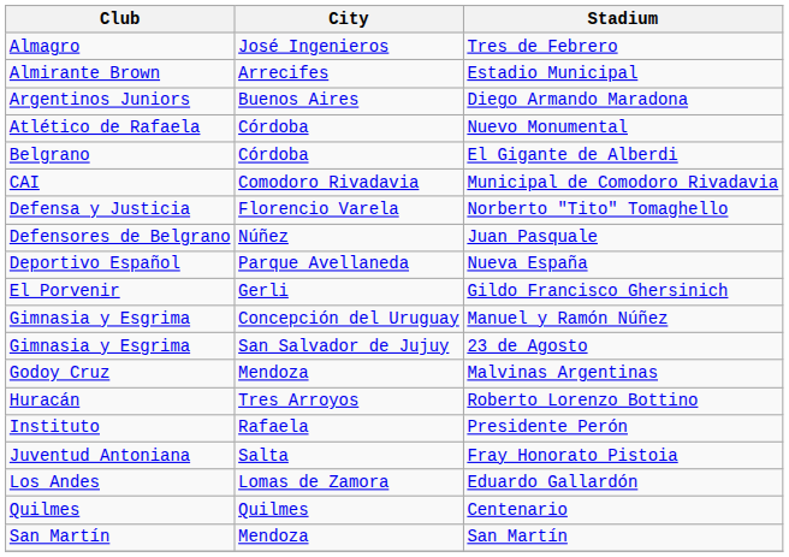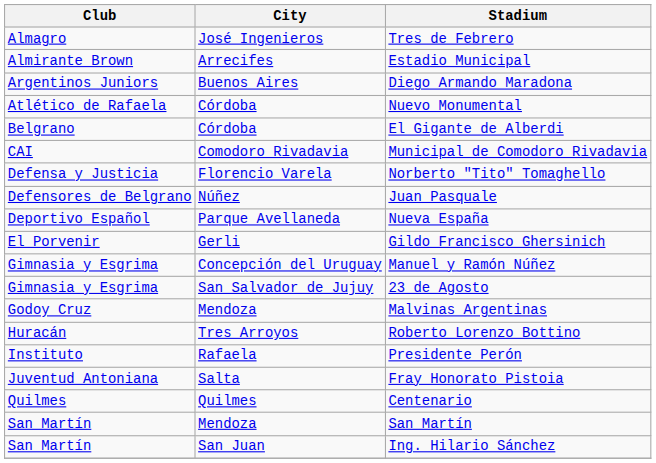 <table class="wikitable sortable">
 <tr>
 <th>Club</th>
 <th>City</th>
 <th>Stadium</th>
 </tr>
 <tr>
 <td><a href='#'>Almagro</a></td>
 <td><a href='#'>José Ingenieros</a></td>
 <td><a href='#'>Tres de Febrero</a></td>
 </tr>
 <tr>
 <td><a href='#'>Almirante Brown</a></td>
 <td><a href='#'>Arrecifes</a></td>
 <td><a href='#'>Estadio Municipal</a></td>
 </tr>
 <tr>
 <td><a href='#'>Argentinos Juniors</a></td>
 <td><a href='#'>Buenos Aires</a></td>
 <td><a href='#'>Diego Armando Maradona</a></td>
 </tr>
 <tr>
 <td><a href='#'>Atlético de Rafaela</a></td>
 <td><a href='#'>Córdoba</a></td>
 <td><a href='#'>Nuevo Monumental</a></td>
 </tr>
 <tr>
 <td><a href='#'>Belgrano</a></td>
 <td><a href='#'>Córdoba</a></td>
 <td><a href='#'>El Gigante de Alberdi</a></td>
 </tr>
 <tr>
 <td><a href='#'>CAI</a></td>
 <td><a href='#'>Comodoro Rivadavia</a></td>
 <td><a href='#'>Municipal de Comodoro Rivadavia</a></td>
 </tr>
 <tr>
 <td><a href='#'>Defensa y Justicia</a></td>
 <td><a href='#'>Florencio Varela</a></td>
 <td><a href='#'>Norberto "Tito" Tomaghello</a></td>
 </tr>
 <tr>
 <td><a href='#'>Defensores de Belgrano</a></td>
 <td><a href='#'>Núñez</a></td>
 <td><a href='#'>Juan Pasquale</a></td>
 </tr>
 <tr>
 <td><a href='#'>Deportivo Español</a></td>
 <td><a href='#'>Parque Avellaneda</a></td>
 <td><a href='#'>Nueva España</a></td>
 </tr>
 <tr>
 <td><a href='#'>El Porvenir</a></td>
 <td><a href='#'>Gerli</a></td>
 <td><a href='#'>Gildo Francisco Ghersinich</a></td>
 </tr>
 <tr>
 <td><a href='#'>Gimnasia y Esgrima</a></td>
 <td><a href='#'>Concepción del Uruguay</a></td>
 <td><a href='#'>Manuel y Ramón Núñez</a></td>
 </tr>
 <tr>
 <td><a href='#'>Gimnasia y Esgrima</a></td>
 <td><a href='#'>San Salvador de Jujuy</a></td>
 <td><a href='#'>23 de Agosto</a></td>
 </tr>
 <tr>
 <td><a href='#'>Godoy Cruz</a></td>
 <td><a href='#'>Mendoza</a></td>
 <td><a href='#'>Malvinas Argentinas</a></td>
 </tr>
 <tr>
 <td><a href='#'>Huracán</a></td>
 <td><a href='#'>Tres Arroyos</a></td>
 <td><a href='#'>Roberto Lorenzo Bottino</a></td>
 </tr>
 <tr>
 <td><a href='#'>Instituto</a></td>
 <td><a href='#'>Rafaela</a></td>
 <td><a href='#'>Presidente Perón</a></td>
 </tr>
 <tr>
 <td><a href='#'>Juventud Antoniana</a></td>
 <td><a href='#'>Salta</a></td>
 <td><a href='#'>Fray Honorato Pistoia</a></td>
 </tr>
 <tr>
-<td><a href='#'>Los Andes</a></td>
-<td><a href='#'>Lomas de Zamora</a></td>
-<td><a href='#'>Eduardo Gallardón</a></td>
-</tr>
-<tr>
 <td><a href='#'>Quilmes</a></td>
 <td><a href='#'>Quilmes</a></td>
 <td><a href='#'>Centenario</a></td>
 </tr>
 <tr>
 <td><a href='#'>San Martín</a></td>
 <td><a href='#'>Mendoza</a></td>
 <td><a href='#'>San Martín</a></td>
 </tr>
 <tr>
+<td><a href='#'>San Martín</a></td>
+<td><a href='#'>San Juan</a></td>
+<td><a href='#'>Ing. Hilario Sánchez</a></td>
+</tr>
+<tr>
 </tr>
 </table>
